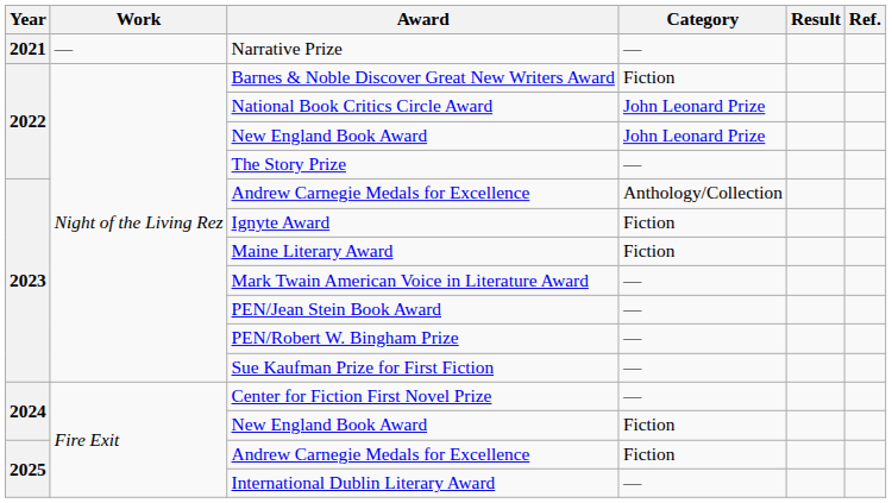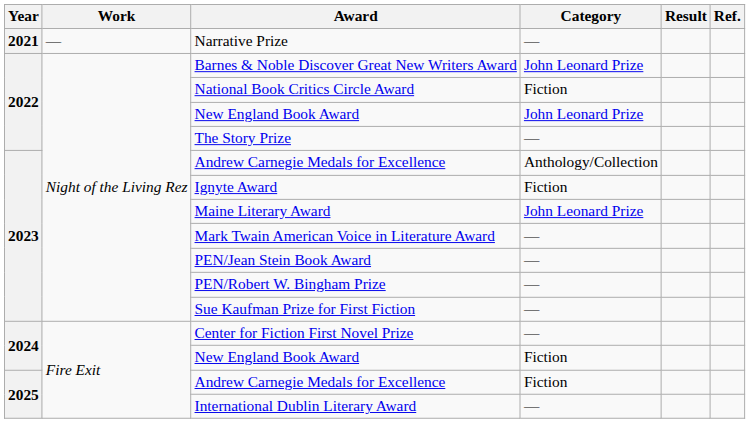 <table class="wikitable sortable">
 <tr>
 <th>Year</th>
 <th>Work</th>
 <th>Award</th>
 <th>Category</th>
 <th>Result</th>
 <th>Ref.</th>
 </tr>
 <tr>
 <th>2021</th>
 <td>—</td>
 <td>Narrative Prize</td>
 <td>—</td>
 <td></td>
 <td></td>
 </tr>
 <tr>
 <th rowspan="4">2022</th>
 <td rowspan="11"><em>Night of the Living Rez</em></td>
 <td><a href='#'>Barnes & Noble Discover Great New Writers Award</a></td>
-<td>Fiction</td>
+<td><a href='#'>John Leonard Prize</a></td>
 <td></td>
 <td></td>
 </tr>
 <tr>
 <td><a href='#'>National Book Critics Circle Award</a></td>
-<td><a href='#'>John Leonard Prize</a></td>
+<td>Fiction</td>
 <td></td>
 <td></td>
 </tr>
 <tr>
 <td><a href='#'>New England Book Award</a></td>
 <td><a href='#'>John Leonard Prize</a></td>
 <td></td>
 <td></td>
 </tr>
 <tr>
 <td><a href='#'>The Story Prize</a></td>
 <td>—</td>
 <td></td>
 <td></td>
 </tr>
 <tr>
 <th rowspan=7>2023</th>
 <td><a href='#'>Andrew Carnegie Medals for Excellence</a></td>
 <td>Anthology/Collection</td>
 <td></td>
 <td></td>
 </tr>
 <tr>
 <td><a href='#'>Ignyte Award</a></td>
 <td>Fiction</td>
 <td></td>
 <td></td>
 </tr>
 <tr>
 <td><a href='#'>Maine Literary Award</a></td>
-<td>Fiction</td>
+<td><a href='#'>John Leonard Prize</a></td>
 <td></td>
 <td></td>
 </tr>
 <tr>
 <td><a href='#'>Mark Twain American Voice in Literature Award</a></td>
 <td>—</td>
 <td></td>
 <td></td>
 </tr>
 <tr>
 <td><a href='#'>PEN/Jean Stein Book Award</a></td>
 <td>—</td>
 <td></td>
 <td></td>
 </tr>
 <tr>
 <td><a href='#'>PEN/Robert W. Bingham Prize</a></td>
 <td>—</td>
 <td></td>
 <td></td>
 </tr>
 <tr>
 <td><a href='#'>Sue Kaufman Prize for First Fiction</a></td>
 <td>—</td>
 <td></td>
 <td></td>
 </tr>
 <tr>
 <th rowspan=2>2024</th>
 <td rowspan="4"><em>Fire Exit</em></td>
 <td><a href='#'>Center for Fiction First Novel Prize</a></td>
 <td>—</td>
 <td></td>
 <td></td>
 </tr>
 <tr>
 <td><a href='#'>New England Book Award</a></td>
 <td>Fiction</td>
 <td></td>
 <td></td>
 </tr>
 <tr>
 <th rowspan="2">2025</th>
 <td><a href='#'>Andrew Carnegie Medals for Excellence</a></td>
 <td>Fiction</td>
 <td></td>
 <td></td>
 </tr>
 <tr>
 <td><a href='#'>International Dublin Literary Award</a></td>
 <td>—</td>
 <td></td>
 <td></td>
 </tr>
 </table>
